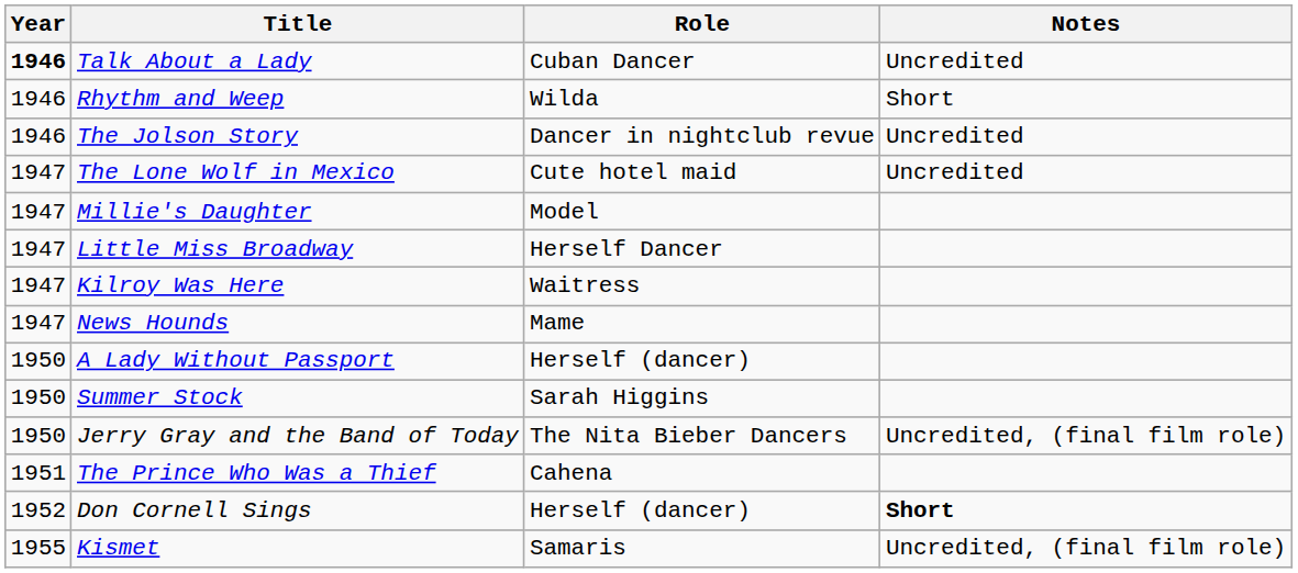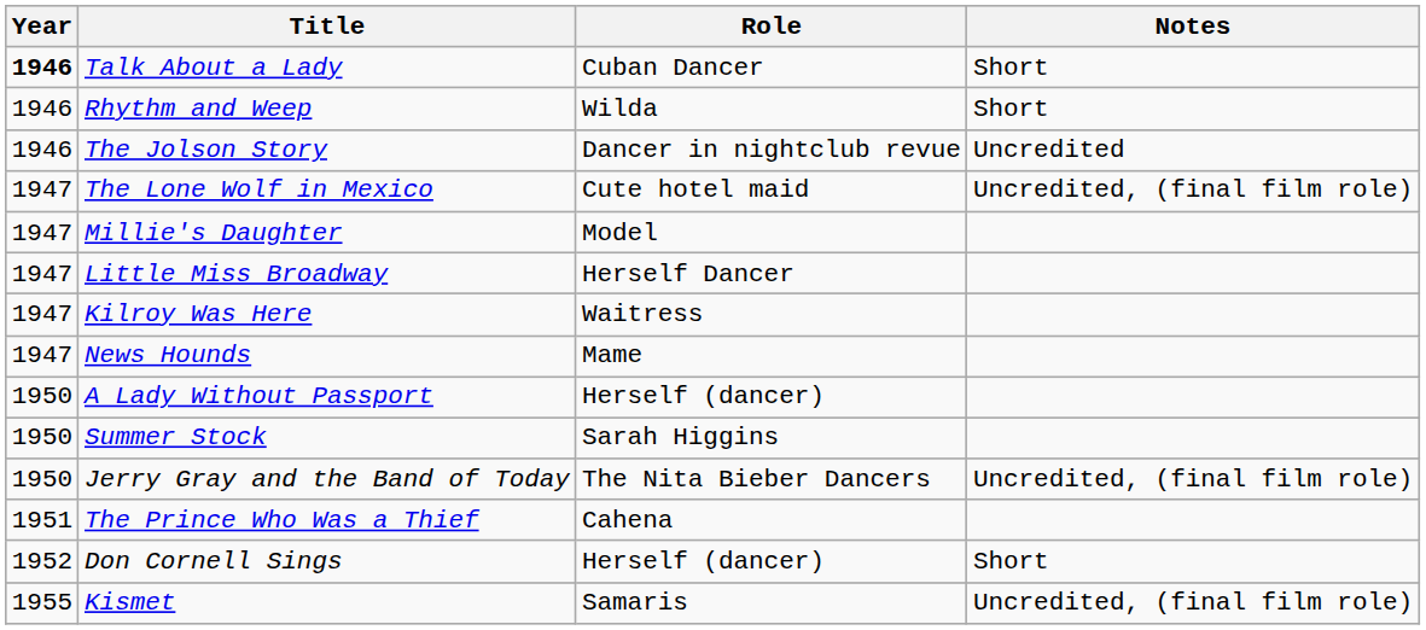 <table class="wikitable">
 <tr>
 <th>Year</th>
 <th>Title</th>
 <th>Role</th>
 <th>Notes</th>
 </tr>
 <tr>
 <td><strong>1946</strong></td>
 <td><em><a href='#'>Talk About a Lady</a></em></td>
 <td>Cuban Dancer</td>
-<td>Uncredited</td>
+<td>Short</td>
 </tr>
 <tr>
 <td>1946</td>
 <td><em><a href='#'>Rhythm and Weep</a></em></td>
 <td>Wilda</td>
 <td>Short</td>
 </tr>
 <tr>
 <td>1946</td>
 <td><em><a href='#'>The Jolson Story</a></em></td>
 <td>Dancer in nightclub revue</td>
 <td>Uncredited</td>
 </tr>
 <tr>
 <td>1947</td>
 <td><em><a href='#'>The Lone Wolf in Mexico</a></em></td>
 <td>Cute hotel maid</td>
-<td>Uncredited</td>
+<td>Uncredited, (final film role)</td>
 </tr>
 <tr>
 <td>1947</td>
 <td><em><a href='#'>Millie's Daughter</a></em></td>
 <td>Model</td>
 <td></td>
 </tr>
 <tr>
 <td>1947</td>
 <td><em><a href='#'>Little Miss Broadway</a></em></td>
 <td>Herself Dancer</td>
 <td></td>
 </tr>
 <tr>
 <td>1947</td>
 <td><em><a href='#'>Kilroy Was Here</a></em></td>
 <td>Waitress</td>
 <td></td>
 </tr>
 <tr>
 <td>1947</td>
 <td><em><a href='#'>News Hounds</a></em></td>
 <td>Mame</td>
 <td></td>
 </tr>
 <tr>
 <td>1950</td>
 <td><em><a href='#'>A Lady Without Passport</a></em></td>
 <td>Herself (dancer)</td>
 <td></td>
 </tr>
 <tr>
 <td>1950</td>
 <td><em><a href='#'>Summer Stock</a></em></td>
 <td>Sarah Higgins</td>
 <td></td>
 </tr>
 <tr>
 <td>1950</td>
 <td><em>Jerry Gray and the Band of Today</em></td>
 <td>The Nita Bieber Dancers</td>
 <td>Uncredited, (final film role)</td>
 </tr>
 <tr>
 <td>1951</td>
 <td><em><a href='#'>The Prince Who Was a Thief</a></em></td>
 <td>Cahena</td>
 <td></td>
 </tr>
 <tr>
 <td>1952</td>
 <td><em>Don Cornell Sings</em></td>
 <td>Herself (dancer)</td>
-<td><strong>Short</strong></td>
+<td>Short</td>
 </tr>
 <tr>
 <td>1955</td>
 <td><em><a href='#'>Kismet</a></em></td>
 <td>Samaris</td>
 <td>Uncredited, (final film role)</td>
 </tr>
 </table>
